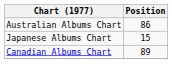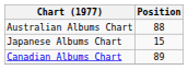 <table class="wikitable sortable" style="text-align:center;">
 <tr>
 <th>Chart (1977)</th>
 <th>Position</th>
 </tr>
 <tr>
 <td align="left">Australian Albums Chart</td>
-<td>86</td>
+<td>88</td>
 </tr>
 <tr>
 <td align="left">Japanese Albums Chart</td>
 <td>15</td>
 </tr>
 <tr>
 <td align="left"><a href='#'>Canadian Albums Chart</a></td>
 <td>89</td>
 </tr>
 <tr>
 </tr>
 </table>
